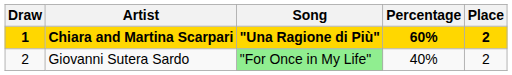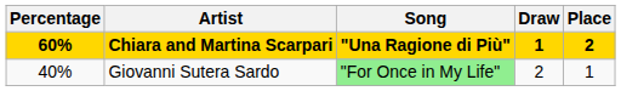 <table class="sortable wikitable plainrowheaders" style="margin: 1em auto 1em auto; text-align:center;">
 <tr>
-<th>Draw</th>
+<th>Percentage</th>
 <th>Artist</th>
 <th>Song</th>
-<th>Percentage</th>
+<th>Draw</th>
 <th>Place</th>
 </tr>
 <tr style="font-weight:bold; background:gold;">
-<td>1</td>
+<td>60%</td>
 <td align="left">Chiara and Martina Scarpari</td>
 <td align="left">"Una Ragione di Più" </td>
-<td>60%</td>
+<td>1</td>
 <td>2</td>
 </tr>
 <tr>
-<td>2</td>
+<td>40%</td>
 <td align="left">Giovanni Sutera Sardo</td>
 <td align="left" style="background: lightgreen;">"For Once in My Life" </td>
-<td>40%</td>
 <td>2</td>
+<td>1</td>
 </tr>
 </table>
